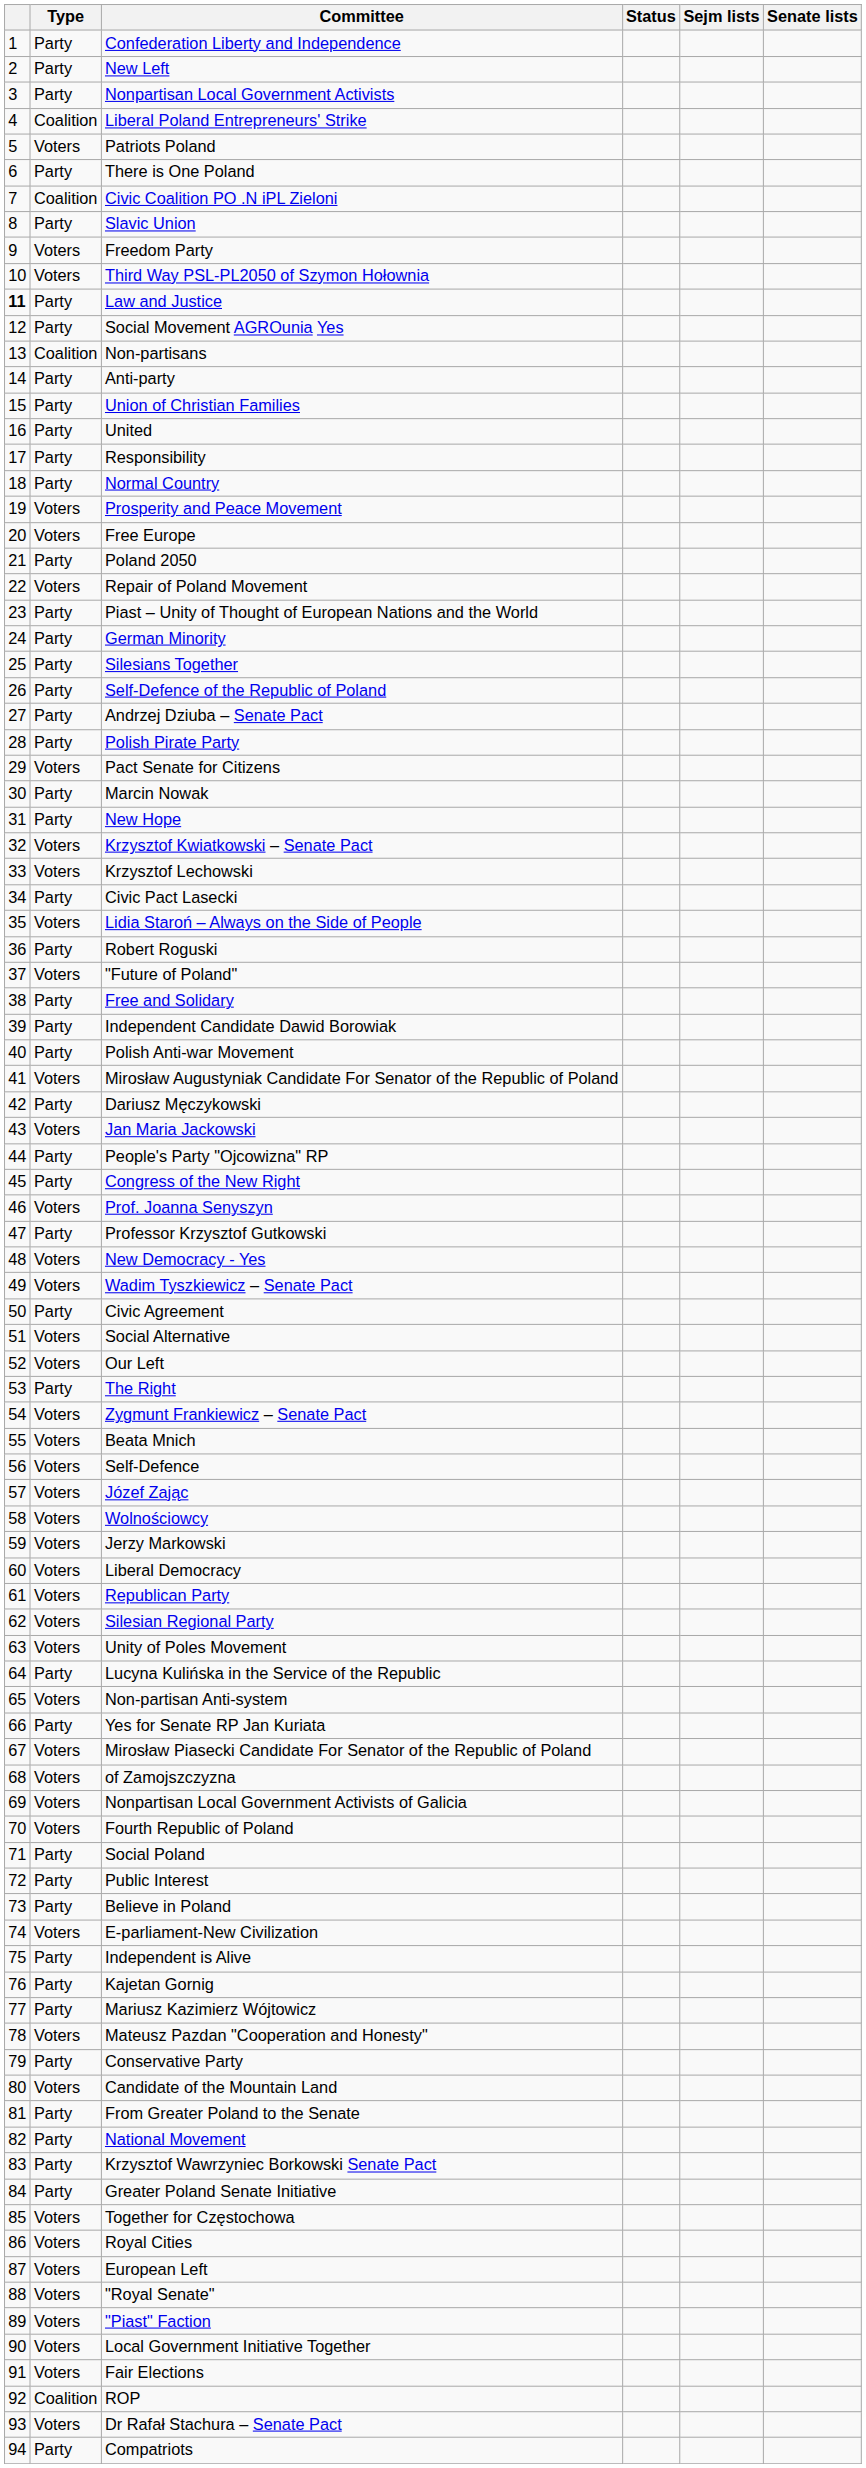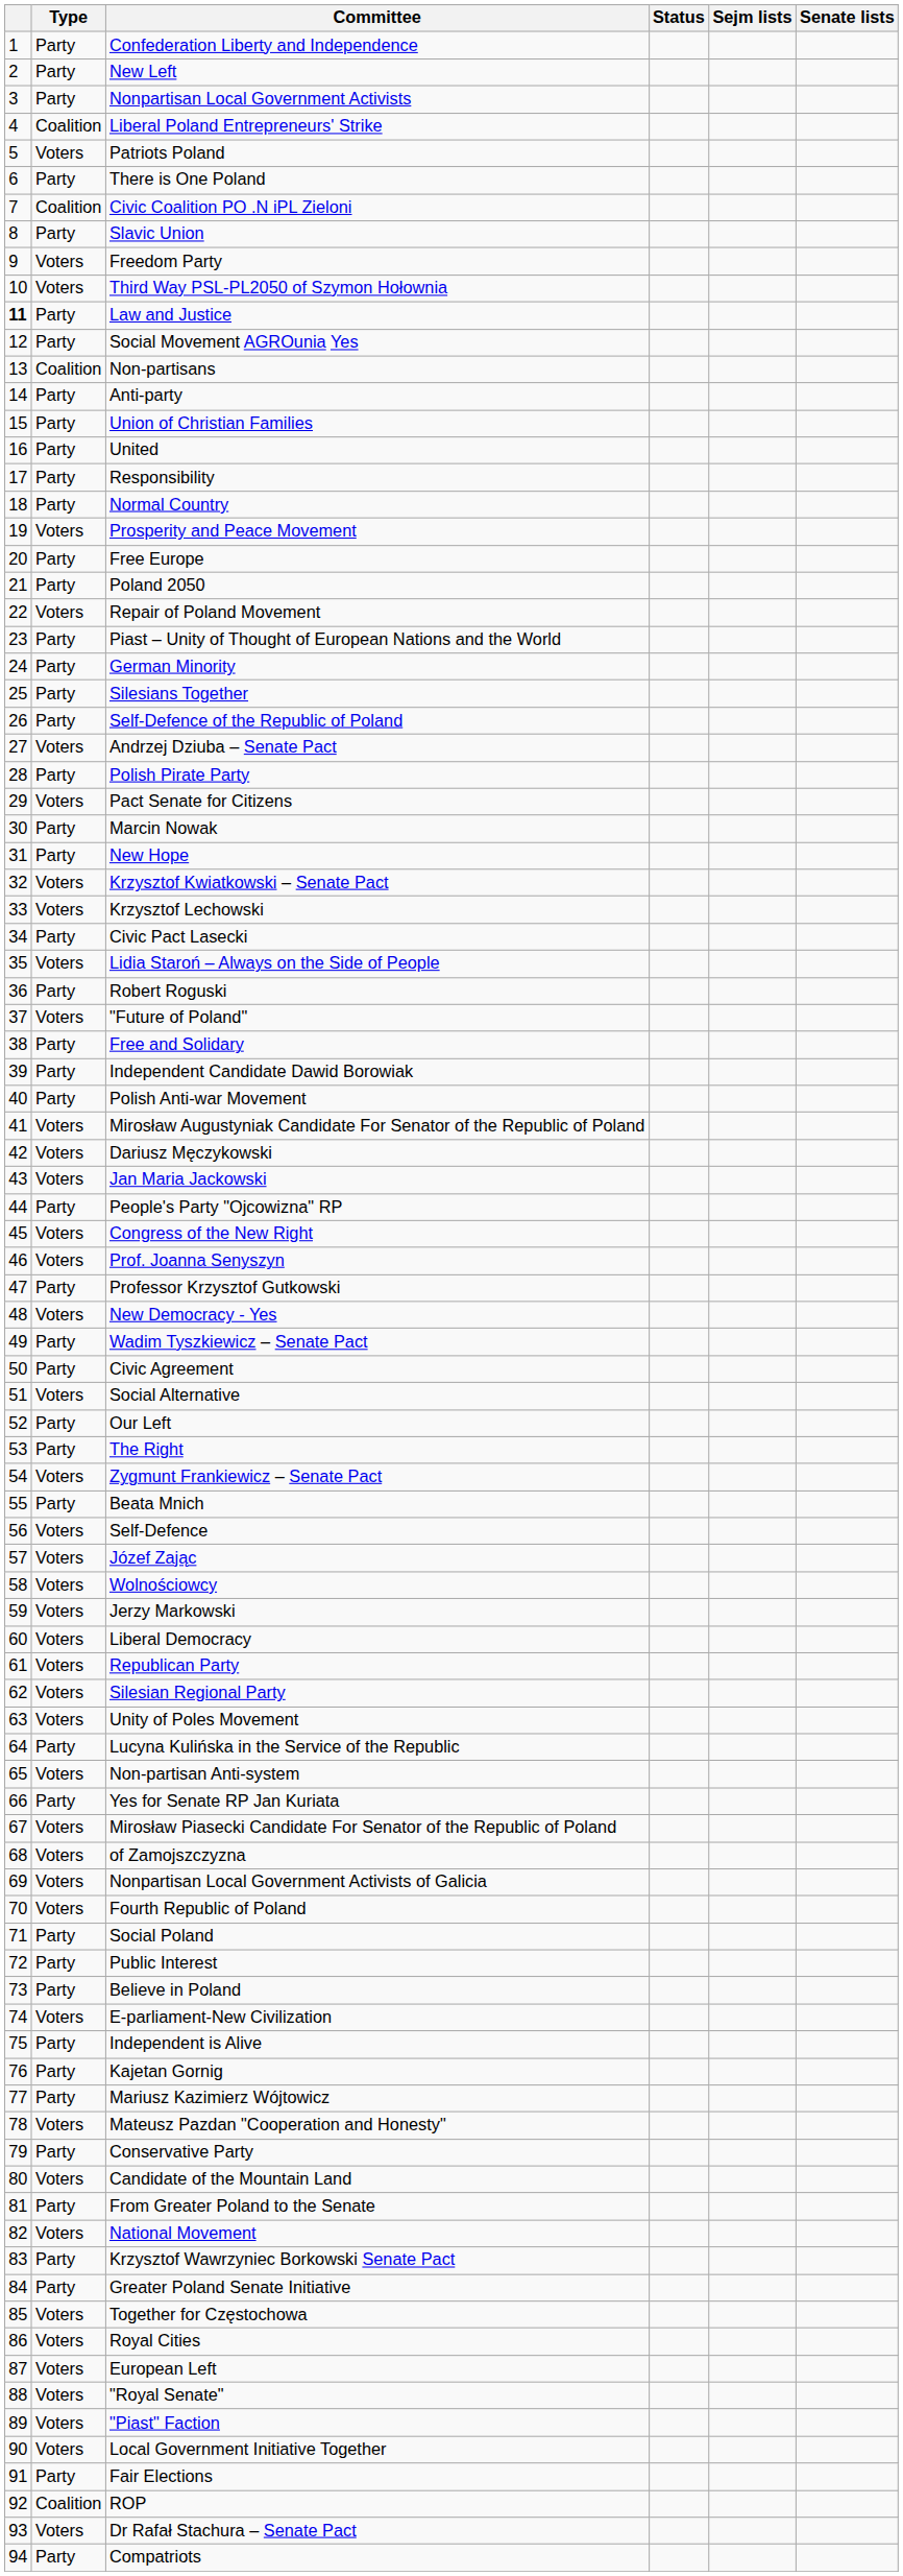 <table class="wikitable sortable mw-collapsible mw-collapsed">
 <tr>
 <th></th>
 <th>Type</th>
 <th>Committee</th>
 <th>Status</th>
 <th>Sejm lists</th>
 <th>Senate lists</th>
 </tr>
 <tr>
 <td>1</td>
 <td>Party</td>
 <td><a href='#'>Confederation Liberty and Independence</a></td>
 <td></td>
 <td></td>
 <td></td>
 </tr>
 <tr>
 <td>2</td>
 <td>Party</td>
 <td><a href='#'>New Left</a></td>
 <td></td>
 <td></td>
 <td></td>
 </tr>
 <tr>
 <td>3</td>
 <td>Party</td>
 <td><a href='#'>Nonpartisan Local Government Activists</a></td>
 <td></td>
 <td></td>
 <td></td>
 </tr>
 <tr>
 <td>4</td>
 <td>Coalition</td>
 <td><a href='#'>Liberal Poland Entrepreneurs' Strike</a></td>
 <td></td>
 <td></td>
 <td></td>
 </tr>
 <tr>
 <td>5</td>
 <td>Voters</td>
 <td>Patriots Poland</td>
 <td></td>
 <td></td>
 <td></td>
 </tr>
 <tr>
 <td>6</td>
 <td>Party</td>
 <td>There is One Poland</td>
 <td></td>
 <td></td>
 <td></td>
 </tr>
 <tr>
 <td>7</td>
 <td>Coalition</td>
 <td><a href='#'>Civic Coalition PO .N iPL Zieloni</a></td>
 <td></td>
 <td></td>
 <td></td>
 </tr>
 <tr>
 <td>8</td>
 <td>Party</td>
 <td><a href='#'>Slavic Union</a></td>
 <td></td>
 <td></td>
 <td></td>
 </tr>
 <tr>
 <td>9</td>
 <td>Voters</td>
 <td>Freedom Party</td>
 <td></td>
 <td></td>
 <td></td>
 </tr>
 <tr>
 <td>10</td>
 <td>Voters</td>
 <td><a href='#'>Third Way PSL-PL2050 of Szymon Hołownia</a></td>
 <td></td>
 <td></td>
 <td></td>
 </tr>
 <tr>
 <td><strong>11</strong></td>
 <td>Party</td>
 <td><a href='#'>Law and Justice</a></td>
 <td></td>
 <td></td>
 <td></td>
 </tr>
 <tr>
 <td>12</td>
 <td>Party</td>
 <td>Social Movement <a href='#'>AGROunia</a> <a href='#'>Yes</a></td>
 <td></td>
 <td></td>
 <td></td>
 </tr>
 <tr>
 <td>13</td>
 <td>Coalition</td>
 <td>Non-partisans</td>
 <td></td>
 <td></td>
 <td></td>
 </tr>
 <tr>
 <td>14</td>
 <td>Party</td>
 <td>Anti-party</td>
 <td></td>
 <td></td>
 <td></td>
 </tr>
 <tr>
 <td>15</td>
 <td>Party</td>
 <td><a href='#'>Union of Christian Families</a></td>
 <td></td>
 <td></td>
 <td></td>
 </tr>
 <tr>
 <td>16</td>
 <td>Party</td>
 <td>United</td>
 <td></td>
 <td></td>
 <td></td>
 </tr>
 <tr>
 <td>17</td>
 <td>Party</td>
 <td>Responsibility</td>
 <td></td>
 <td></td>
 <td></td>
 </tr>
 <tr>
 <td>18</td>
 <td>Party</td>
 <td><a href='#'>Normal Country</a></td>
 <td></td>
 <td></td>
 <td></td>
 </tr>
 <tr>
 <td>19</td>
 <td>Voters</td>
 <td><a href='#'>Prosperity and Peace Movement</a></td>
 <td></td>
 <td></td>
 <td></td>
 </tr>
 <tr>
 <td>20</td>
-<td>Voters</td>
+<td>Party</td>
 <td>Free Europe</td>
 <td></td>
 <td></td>
 <td></td>
 </tr>
 <tr>
 <td>21</td>
 <td>Party</td>
 <td>Poland 2050</td>
 <td></td>
 <td></td>
 <td></td>
 </tr>
 <tr>
 <td>22</td>
 <td>Voters</td>
 <td>Repair of Poland Movement</td>
 <td></td>
 <td></td>
 <td></td>
 </tr>
 <tr>
 <td>23</td>
 <td>Party</td>
 <td>Piast – Unity of Thought of European Nations and the World</td>
 <td></td>
 <td></td>
 <td></td>
 </tr>
 <tr>
 <td>24</td>
 <td>Party</td>
 <td><a href='#'>German Minority</a></td>
 <td></td>
 <td></td>
 <td></td>
 </tr>
 <tr>
 <td>25</td>
 <td>Party</td>
 <td><a href='#'>Silesians Together</a></td>
 <td></td>
 <td></td>
 <td></td>
 </tr>
 <tr>
 <td>26</td>
 <td>Party</td>
 <td><a href='#'>Self-Defence of the Republic of Poland</a></td>
 <td></td>
 <td></td>
 <td></td>
 </tr>
 <tr>
 <td>27</td>
-<td>Party</td>
+<td>Voters</td>
 <td>Andrzej Dziuba – <a href='#'>Senate Pact</a></td>
 <td></td>
 <td></td>
 <td></td>
 </tr>
 <tr>
 <td>28</td>
 <td>Party</td>
 <td><a href='#'>Polish Pirate Party</a></td>
 <td></td>
 <td></td>
 <td></td>
 </tr>
 <tr>
 <td>29</td>
 <td>Voters</td>
 <td>Pact Senate for Citizens</td>
 <td></td>
 <td></td>
 <td></td>
 </tr>
 <tr>
 <td>30</td>
 <td>Party</td>
 <td>Marcin Nowak</td>
 <td></td>
 <td></td>
 <td></td>
 </tr>
 <tr>
 <td>31</td>
 <td>Party</td>
 <td><a href='#'>New Hope</a></td>
 <td></td>
 <td></td>
 <td></td>
 </tr>
 <tr>
 <td>32</td>
 <td>Voters</td>
 <td><a href='#'>Krzysztof Kwiatkowski</a> – <a href='#'>Senate Pact</a></td>
 <td></td>
 <td></td>
 <td></td>
 </tr>
 <tr>
 <td>33</td>
 <td>Voters</td>
 <td>Krzysztof Lechowski</td>
 <td></td>
 <td></td>
 <td></td>
 </tr>
 <tr>
 <td>34</td>
 <td>Party</td>
 <td>Civic Pact Lasecki</td>
 <td></td>
 <td></td>
 <td></td>
 </tr>
 <tr>
 <td>35</td>
 <td>Voters</td>
 <td><a href='#'>Lidia Staroń – Always on the Side of People</a></td>
 <td></td>
 <td></td>
 <td></td>
 </tr>
 <tr>
 <td>36</td>
 <td>Party</td>
 <td>Robert Roguski</td>
 <td></td>
 <td></td>
 <td></td>
 </tr>
 <tr>
 <td>37</td>
 <td>Voters</td>
 <td>"Future of Poland"</td>
 <td></td>
 <td></td>
 <td></td>
 </tr>
 <tr>
 <td>38</td>
 <td>Party</td>
 <td><a href='#'>Free and Solidary</a></td>
 <td></td>
 <td></td>
 <td></td>
 </tr>
 <tr>
 <td>39</td>
 <td>Party</td>
 <td>Independent Candidate Dawid Borowiak</td>
 <td></td>
 <td></td>
 <td></td>
 </tr>
 <tr>
 <td>40</td>
 <td>Party</td>
 <td>Polish Anti-war Movement</td>
 <td></td>
 <td></td>
 <td></td>
 </tr>
 <tr>
 <td>41</td>
 <td>Voters</td>
 <td>Mirosław Augustyniak Candidate For Senator of the Republic of Poland</td>
 <td></td>
 <td></td>
 <td></td>
 </tr>
 <tr>
 <td>42</td>
-<td>Party</td>
+<td>Voters</td>
 <td>Dariusz Męczykowski</td>
 <td></td>
 <td></td>
 <td></td>
 </tr>
 <tr>
 <td>43</td>
 <td>Voters</td>
 <td><a href='#'>Jan Maria Jackowski</a></td>
 <td></td>
 <td></td>
 <td></td>
 </tr>
 <tr>
 <td>44</td>
 <td>Party</td>
 <td>People's Party "Ojcowizna" RP</td>
 <td></td>
 <td></td>
 <td></td>
 </tr>
 <tr>
 <td>45</td>
-<td>Party</td>
+<td>Voters</td>
 <td><a href='#'>Congress of the New Right</a></td>
 <td></td>
 <td></td>
 <td></td>
 </tr>
 <tr>
 <td>46</td>
 <td>Voters</td>
 <td><a href='#'>Prof. Joanna Senyszyn</a></td>
 <td></td>
 <td></td>
 <td></td>
 </tr>
 <tr>
 <td>47</td>
 <td>Party</td>
 <td>Professor Krzysztof Gutkowski</td>
 <td></td>
 <td></td>
 <td></td>
 </tr>
 <tr>
 <td>48</td>
 <td>Voters</td>
 <td><a href='#'>New Democracy - Yes</a></td>
 <td></td>
 <td></td>
 <td></td>
 </tr>
 <tr>
 <td>49</td>
-<td>Voters</td>
+<td>Party</td>
 <td><a href='#'>Wadim Tyszkiewicz</a> – <a href='#'>Senate Pact</a></td>
 <td></td>
 <td></td>
 <td></td>
 </tr>
 <tr>
 <td>50</td>
 <td>Party</td>
 <td>Civic Agreement</td>
 <td></td>
 <td></td>
 <td></td>
 </tr>
 <tr>
 <td>51</td>
 <td>Voters</td>
 <td>Social Alternative</td>
 <td></td>
 <td></td>
 <td></td>
 </tr>
 <tr>
 <td>52</td>
-<td>Voters</td>
+<td>Party</td>
 <td>Our Left</td>
 <td></td>
 <td></td>
 <td></td>
 </tr>
 <tr>
 <td>53</td>
 <td>Party</td>
 <td><a href='#'>The Right</a></td>
 <td></td>
 <td></td>
 <td></td>
 </tr>
 <tr>
 <td>54</td>
 <td>Voters</td>
 <td><a href='#'>Zygmunt Frankiewicz</a> – <a href='#'>Senate Pact</a></td>
 <td></td>
 <td></td>
 <td></td>
 </tr>
 <tr>
 <td>55</td>
-<td>Voters</td>
+<td>Party</td>
 <td>Beata Mnich</td>
 <td></td>
 <td></td>
 <td></td>
 </tr>
 <tr>
 <td>56</td>
 <td>Voters</td>
 <td>Self-Defence</td>
 <td></td>
 <td></td>
 <td></td>
 </tr>
 <tr>
 <td>57</td>
 <td>Voters</td>
 <td><a href='#'>Józef Zając</a></td>
 <td></td>
 <td></td>
 <td></td>
 </tr>
 <tr>
 <td>58</td>
 <td>Voters</td>
 <td><a href='#'>Wolnościowcy</a></td>
 <td></td>
 <td></td>
 <td></td>
 </tr>
 <tr>
 <td>59</td>
 <td>Voters</td>
 <td>Jerzy Markowski</td>
 <td></td>
 <td></td>
 <td></td>
 </tr>
 <tr>
 <td>60</td>
 <td>Voters</td>
 <td>Liberal Democracy</td>
 <td></td>
 <td></td>
 <td></td>
 </tr>
 <tr>
 <td>61</td>
 <td>Voters</td>
 <td><a href='#'>Republican Party</a></td>
 <td></td>
 <td></td>
 <td></td>
 </tr>
 <tr>
 <td>62</td>
 <td>Voters</td>
 <td><a href='#'>Silesian Regional Party</a></td>
 <td></td>
 <td></td>
 <td></td>
 </tr>
 <tr>
 <td>63</td>
 <td>Voters</td>
 <td>Unity of Poles Movement</td>
 <td></td>
 <td></td>
 <td></td>
 </tr>
 <tr>
 <td>64</td>
 <td>Party</td>
 <td>Lucyna Kulińska in the Service of the Republic</td>
 <td></td>
 <td></td>
 <td></td>
 </tr>
 <tr>
 <td>65</td>
 <td>Voters</td>
 <td>Non-partisan Anti-system</td>
 <td></td>
 <td></td>
 <td></td>
 </tr>
 <tr>
 <td>66</td>
 <td>Party</td>
 <td>Yes for Senate RP Jan Kuriata</td>
 <td></td>
 <td></td>
 <td></td>
 </tr>
 <tr>
 <td>67</td>
 <td>Voters</td>
 <td>Mirosław Piasecki Candidate For Senator of the Republic of Poland</td>
 <td></td>
 <td></td>
 <td></td>
 </tr>
 <tr>
 <td>68</td>
 <td>Voters</td>
 <td>of Zamojszczyzna</td>
 <td></td>
 <td></td>
 <td></td>
 </tr>
 <tr>
 <td>69</td>
 <td>Voters</td>
 <td>Nonpartisan Local Government Activists of Galicia</td>
 <td></td>
 <td></td>
 <td></td>
 </tr>
 <tr>
 <td>70</td>
 <td>Voters</td>
 <td>Fourth Republic of Poland</td>
 <td></td>
 <td></td>
 <td></td>
 </tr>
 <tr>
 <td>71</td>
 <td>Party</td>
 <td>Social Poland</td>
 <td></td>
 <td></td>
 <td></td>
 </tr>
 <tr>
 <td>72</td>
 <td>Party</td>
 <td>Public Interest</td>
 <td></td>
 <td></td>
 <td></td>
 </tr>
 <tr>
 <td>73</td>
 <td>Party</td>
 <td>Believe in Poland</td>
 <td></td>
 <td></td>
 <td></td>
 </tr>
 <tr>
 <td>74</td>
 <td>Voters</td>
 <td>E-parliament-New Civilization</td>
 <td></td>
 <td></td>
 <td></td>
 </tr>
 <tr>
 <td>75</td>
 <td>Party</td>
 <td>Independent is Alive</td>
 <td></td>
 <td></td>
 <td></td>
 </tr>
 <tr>
 <td>76</td>
 <td>Party</td>
 <td>Kajetan Gornig</td>
 <td></td>
 <td></td>
 <td></td>
 </tr>
 <tr>
 <td>77</td>
 <td>Party</td>
 <td>Mariusz Kazimierz Wójtowicz</td>
 <td></td>
 <td></td>
 <td></td>
 </tr>
 <tr>
 <td>78</td>
 <td>Voters</td>
 <td>Mateusz Pazdan "Cooperation and Honesty"</td>
 <td></td>
 <td></td>
 <td></td>
 </tr>
 <tr>
 <td>79</td>
 <td>Party</td>
 <td>Conservative Party</td>
 <td></td>
 <td></td>
 <td></td>
 </tr>
 <tr>
 <td>80</td>
 <td>Voters</td>
 <td>Candidate of the Mountain Land</td>
 <td></td>
 <td></td>
 <td></td>
 </tr>
 <tr>
 <td>81</td>
 <td>Party</td>
 <td>From Greater Poland to the Senate</td>
 <td></td>
 <td></td>
 <td></td>
 </tr>
 <tr>
 <td>82</td>
-<td>Party</td>
+<td>Voters</td>
 <td><a href='#'>National Movement</a></td>
 <td></td>
 <td></td>
 <td></td>
 </tr>
 <tr>
 <td>83</td>
 <td>Party</td>
 <td>Krzysztof Wawrzyniec Borkowski <a href='#'>Senate Pact</a></td>
 <td></td>
 <td></td>
 <td></td>
 </tr>
 <tr>
 <td>84</td>
 <td>Party</td>
 <td>Greater Poland Senate Initiative</td>
 <td></td>
 <td></td>
 <td></td>
 </tr>
 <tr>
 <td>85</td>
 <td>Voters</td>
 <td>Together for Częstochowa</td>
 <td></td>
 <td></td>
 <td></td>
 </tr>
 <tr>
 <td>86</td>
 <td>Voters</td>
 <td>Royal Cities</td>
 <td></td>
 <td></td>
 <td></td>
 </tr>
 <tr>
 <td>87</td>
 <td>Voters</td>
 <td>European Left</td>
 <td></td>
 <td></td>
 <td></td>
 </tr>
 <tr>
 <td>88</td>
 <td>Voters</td>
 <td>"Royal Senate"</td>
 <td></td>
 <td></td>
 <td></td>
 </tr>
 <tr>
 <td>89</td>
 <td>Voters</td>
 <td><a href='#'>"Piast" Faction</a></td>
 <td></td>
 <td></td>
 <td></td>
 </tr>
 <tr>
 <td>90</td>
 <td>Voters</td>
 <td>Local Government Initiative Together</td>
 <td></td>
 <td></td>
 <td></td>
 </tr>
 <tr>
 <td>91</td>
-<td>Voters</td>
+<td>Party</td>
 <td>Fair Elections</td>
 <td></td>
 <td></td>
 <td></td>
 </tr>
 <tr>
 <td>92</td>
 <td>Coalition</td>
 <td>ROP</td>
 <td></td>
 <td></td>
 <td></td>
 </tr>
 <tr>
 <td>93</td>
 <td>Voters</td>
 <td>Dr Rafał Stachura – <a href='#'>Senate Pact</a></td>
 <td></td>
 <td></td>
 <td></td>
 </tr>
 <tr>
 <td>94</td>
 <td>Party</td>
 <td>Compatriots</td>
 <td></td>
 <td></td>
 <td></td>
 </tr>
 </table>
